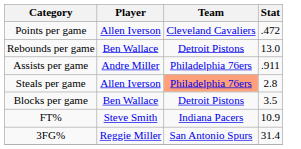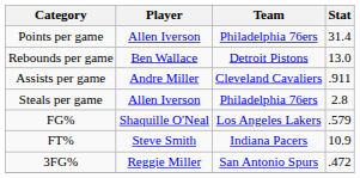 <table class="wikitable" style="text-align:center">
 <tr>
 <th>Category</th>
 <th>Player</th>
 <th>Team</th>
 <th>Stat</th>
 </tr>
 <tr>
 <td>Points per game</td>
 <td><a href='#'>Allen Iverson</a></td>
-<td><a href='#'>Cleveland Cavaliers</a></td>
-<td>.472</td>
+<td><a href='#'>Philadelphia 76ers</a></td>
+<td>31.4</td>
 </tr>
 <tr>
 <td>Rebounds per game</td>
 <td><a href='#'>Ben Wallace</a></td>
 <td><a href='#'>Detroit Pistons</a></td>
 <td>13.0</td>
 </tr>
 <tr>
 <td>Assists per game</td>
 <td><a href='#'>Andre Miller</a></td>
-<td><a href='#'>Philadelphia 76ers</a></td>
+<td><a href='#'>Cleveland Cavaliers</a></td>
 <td>.911</td>
 </tr>
 <tr>
 <td>Steals per game</td>
 <td><a href='#'>Allen Iverson</a></td>
-<td style="background: lightsalmon;"><a href='#'>Philadelphia 76ers</a></td>
+<td><a href='#'>Philadelphia 76ers</a></td>
 <td>2.8</td>
 </tr>
 <tr>
-<td>Blocks per game</td>
-<td><a href='#'>Ben Wallace</a></td>
-<td><a href='#'>Detroit Pistons</a></td>
-<td>3.5</td>
+<td>FG%</td>
+<td><a href='#'>Shaquille O'Neal</a></td>
+<td><a href='#'>Los Angeles Lakers</a></td>
+<td>.579</td>
 </tr>
 <tr>
 <td>FT%</td>
 <td><a href='#'>Steve Smith</a></td>
 <td><a href='#'>Indiana Pacers</a></td>
 <td>10.9</td>
 </tr>
 <tr>
 <td>3FG%</td>
 <td><a href='#'>Reggie Miller</a></td>
 <td><a href='#'>San Antonio Spurs</a></td>
-<td>31.4</td>
+<td>.472</td>
 </tr>
 <tr>
 </tr>
 </table>
